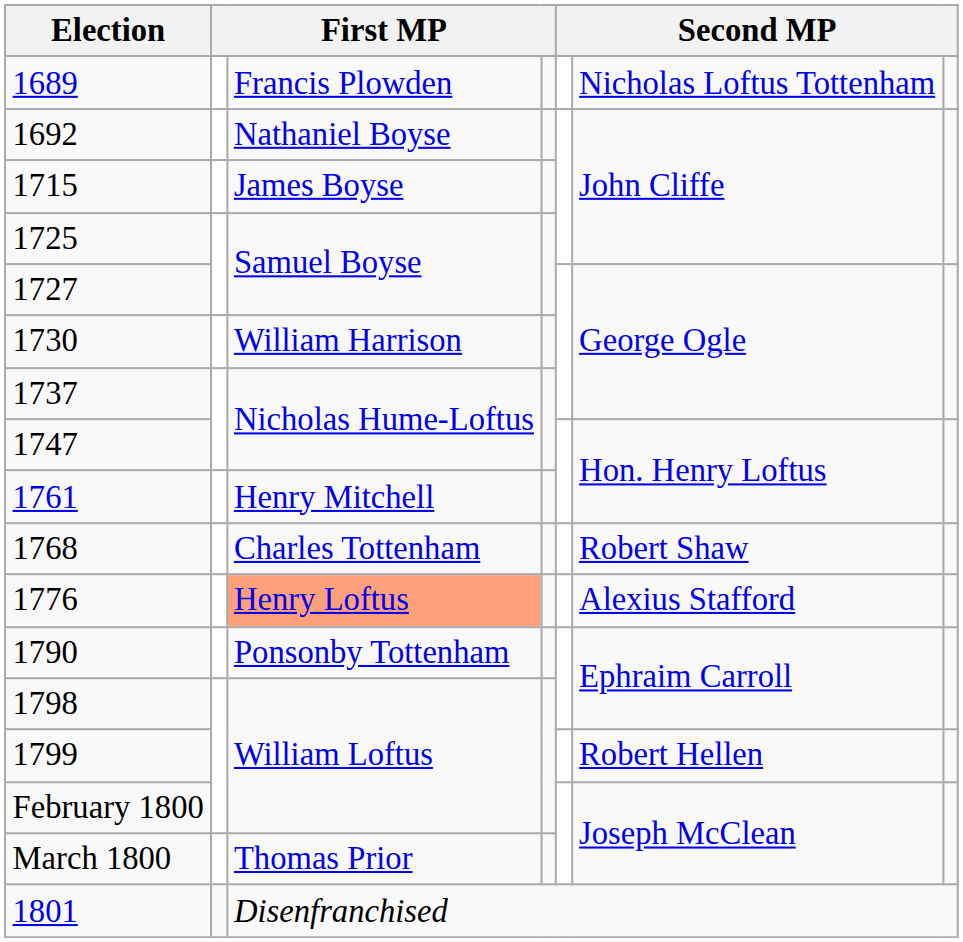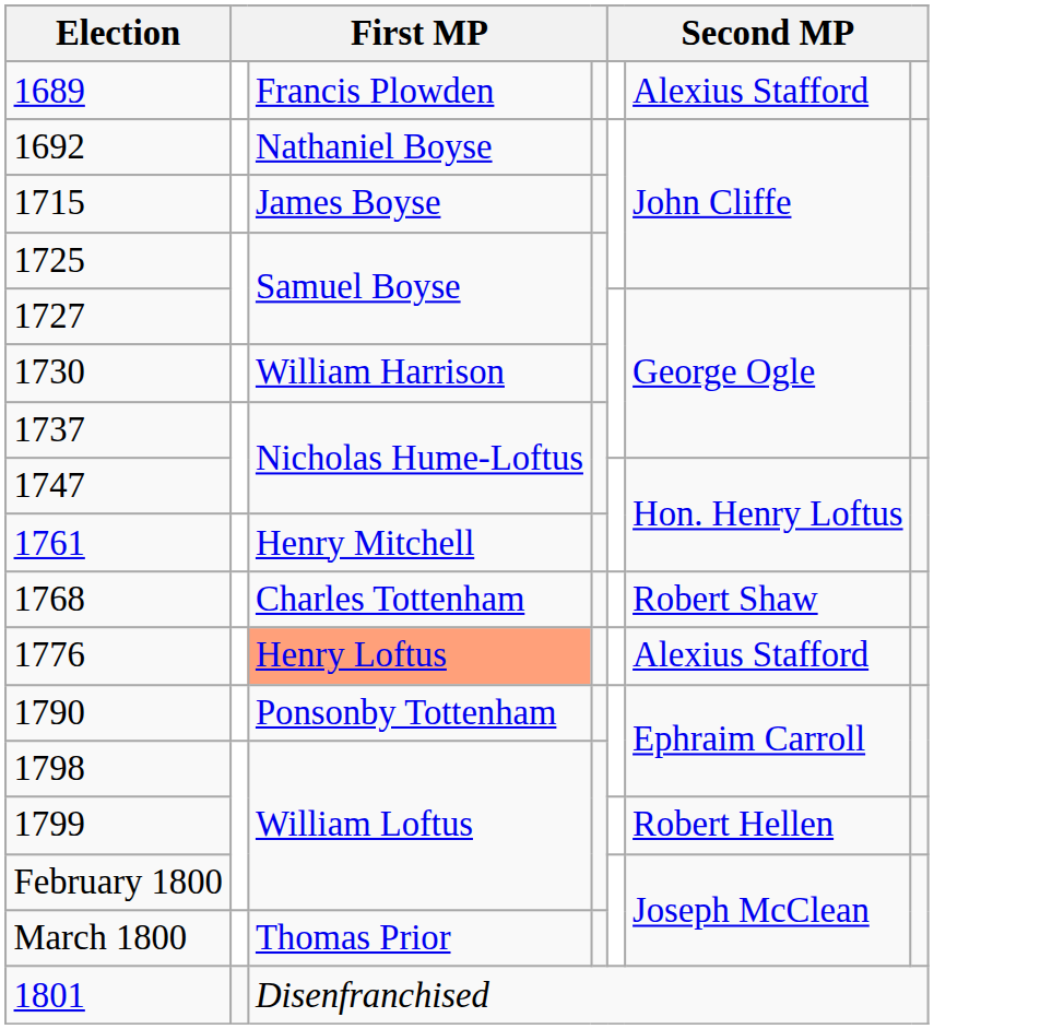 <table class="wikitable">
 <tr>
 <th>Election</th>
 <th colspan=3>First MP</th>
 <th colspan=3>Second MP</th>
 </tr>
 <tr>
 <td><a href='#'>1689</a></td>
 <td style="background-color: white"></td>
 <td><a href='#'>Francis Plowden</a></td>
 <td></td>
 <td style="background-color: white"></td>
-<td><a href='#'>Nicholas Loftus Tottenham</a></td>
+<td><a href='#'>Alexius Stafford</a></td>
 <td></td>
 </tr>
 <tr>
 <td>1692</td>
 <td style="background-color: white"></td>
 <td><a href='#'>Nathaniel Boyse</a></td>
 <td></td>
 <td rowspan="3" style="background-color: white"></td>
 <td rowspan="3"><a href='#'>John Cliffe</a></td>
 <td rowspan="3"></td>
 </tr>
 <tr>
 <td>1715</td>
 <td style="background-color: white"></td>
 <td><a href='#'>James Boyse</a></td>
 <td></td>
 </tr>
 <tr>
 <td>1725</td>
 <td rowspan="2" style="background-color: white"></td>
 <td rowspan="2"><a href='#'>Samuel Boyse</a></td>
 <td rowspan="2"></td>
 </tr>
 <tr>
 <td>1727</td>
 <td rowspan="3" style="background-color: white"></td>
 <td rowspan="3"><a href='#'>George Ogle</a></td>
 <td rowspan="3"></td>
 </tr>
 <tr>
 <td>1730</td>
 <td style="background-color: white"></td>
 <td><a href='#'>William Harrison</a></td>
 <td></td>
 </tr>
 <tr>
 <td>1737</td>
 <td rowspan="2" style="background-color: white"></td>
 <td rowspan="2"><a href='#'>Nicholas Hume-Loftus</a></td>
 <td rowspan="2"></td>
 </tr>
 <tr>
 <td>1747</td>
 <td rowspan="2" style="background-color: white"></td>
 <td rowspan="2"><a href='#'>Hon. Henry Loftus</a></td>
 <td rowspan="2"></td>
 </tr>
 <tr>
 <td><a href='#'>1761</a></td>
 <td style="background-color: white"></td>
 <td><a href='#'>Henry Mitchell</a></td>
 <td></td>
 </tr>
 <tr>
 <td>1768</td>
 <td style="background-color: white"></td>
 <td><a href='#'>Charles Tottenham</a></td>
 <td></td>
 <td style="background-color: white"></td>
 <td><a href='#'>Robert Shaw</a></td>
 <td></td>
 </tr>
 <tr>
 <td>1776</td>
 <td style="background-color: white"></td>
 <td style="background: lightsalmon;"><a href='#'>Henry Loftus</a></td>
 <td></td>
 <td style="background-color: white"></td>
 <td><a href='#'>Alexius Stafford</a></td>
 <td></td>
 </tr>
 <tr>
 <td>1790</td>
 <td style="background-color: white"></td>
 <td><a href='#'>Ponsonby Tottenham</a></td>
 <td></td>
 <td rowspan="2" style="background-color: white"></td>
 <td rowspan="2"><a href='#'>Ephraim Carroll</a></td>
 <td rowspan="2"></td>
 </tr>
 <tr>
 <td>1798</td>
 <td rowspan="3" style="background-color: white"></td>
 <td rowspan="3"><a href='#'>William Loftus</a></td>
 <td rowspan="3"></td>
 </tr>
 <tr>
 <td>1799</td>
 <td style="background-color: white"></td>
 <td><a href='#'>Robert Hellen</a></td>
 <td></td>
 </tr>
 <tr>
 <td>February 1800</td>
 <td rowspan="2" style="background-color: white"></td>
 <td rowspan="2"><a href='#'>Joseph McClean</a></td>
 <td rowspan="2"></td>
 </tr>
 <tr>
 <td>March 1800</td>
 <td style="background-color: white"></td>
 <td><a href='#'>Thomas Prior</a></td>
 <td></td>
 </tr>
 <tr>
 <td><a href='#'>1801</a></td>
 <td></td>
 <td colspan="5"><em>Disenfranchised</em></td>
 </tr>
 </table>
